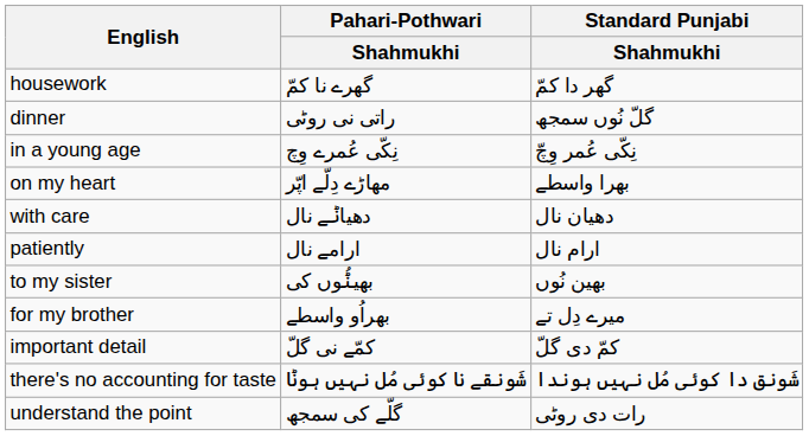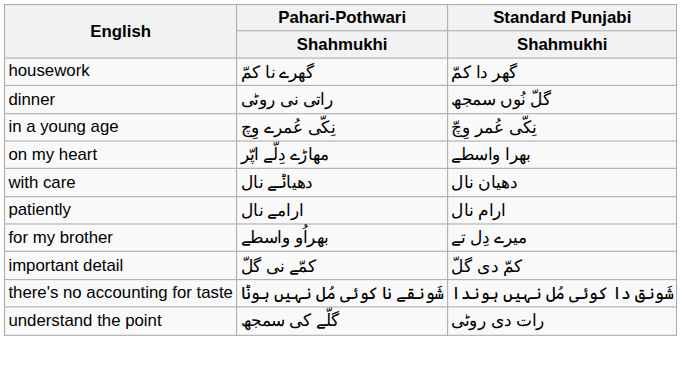 <table class="wikitable">
 <tr>
 <th rowspan="2">English</th>
 <th>Pahari-Pothwari</th>
 <th>Standard Punjabi</th>
 </tr>
 <tr>
 <th>Shahmukhi</th>
 <th>Shahmukhi</th>
 </tr>
 <tr>
 <td>housework</td>
 <td>گھرے نا کمّ</td>
 <td>گھر دا کمّ</td>
 </tr>
 <tr>
 <td>dinner</td>
 <td>راتی نی روٹی</td>
 <td>گلّ نُوں سمجھ</td>
 </tr>
 <tr>
 <td>in a young age</td>
 <td>نِکّی عُمرے وِچ</td>
 <td>نِکّی عُمر وِچّ</td>
 </tr>
 <tr>
 <td>on my heart</td>
 <td>مھاڑے دِلّے اپّر</td>
 <td>بھرا واسطے</td>
 </tr>
 <tr>
 <td>with care</td>
 <td>دھیاݨے نال</td>
 <td>دھیان نال</td>
 </tr>
 <tr>
 <td>patiently</td>
 <td>ارامے نال</td>
 <td>ارام نال</td>
 </tr>
 <tr>
-<td>to my sister</td>
-<td>بھیݨُوں کی</td>
-<td>بھین نُوں</td>
-</tr>
-<tr>
 <td>for my brother</td>
 <td>بھراُو واسطے</td>
 <td>میرے دِل تے</td>
 </tr>
 <tr>
 <td>important detail</td>
 <td>کمّے نی گلّ</td>
 <td>کمّ دی گلّ</td>
 </tr>
 <tr>
 <td>there's no accounting for taste</td>
 <td>شَونقے نا کوئی مُل نہیں ہوݨا</td>
 <td>شَونق دا کوئی مُل نہیں ہوندا</td>
 </tr>
 <tr>
 <td>understand the point</td>
 <td>گلّے کی سمجھ</td>
 <td>رات دی روٹی</td>
 </tr>
 </table>
